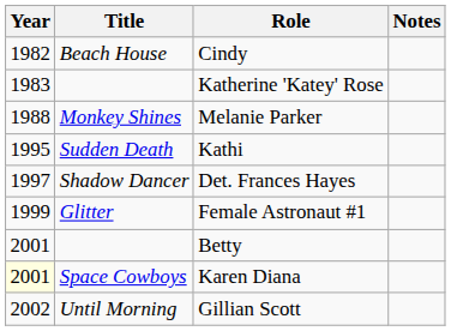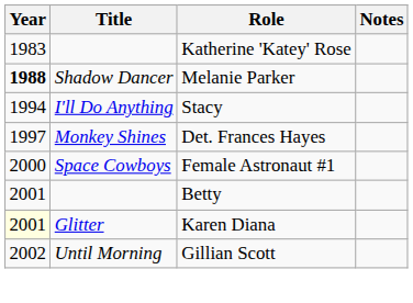 <table class="wikitable sortable">
 <tr>
 <th>Year</th>
 <th>Title</th>
 <th>Role</th>
 <th class="unsortable">Notes</th>
 </tr>
 <tr>
-<td>1982</td>
-<td><em>Beach House</em></td>
-<td>Cindy</td>
-<td></td>
-</tr>
-<tr>
 <td>1983</td>
 <td><em></em></td>
 <td>Katherine 'Katey' Rose</td>
 <td></td>
 </tr>
 <tr>
-<td>1988</td>
-<td><em><a href='#'>Monkey Shines</a></em></td>
+<td><strong>1988</strong></td>
+<td><em>Shadow Dancer</em></td>
 <td>Melanie Parker</td>
 <td></td>
 </tr>
 <tr>
-<td>1995</td>
-<td><em><a href='#'>Sudden Death</a></em></td>
-<td>Kathi</td>
+<td>1994</td>
+<td><em><a href='#'>I'll Do Anything</a></em></td>
+<td>Stacy</td>
 <td></td>
 </tr>
 <tr>
 <td>1997</td>
-<td><em>Shadow Dancer</em></td>
+<td><em><a href='#'>Monkey Shines</a></em></td>
 <td>Det. Frances Hayes</td>
 <td></td>
 </tr>
 <tr>
-<td>1999</td>
-<td><em><a href='#'>Glitter</a></em></td>
+<td>2000</td>
+<td><em><a href='#'>Space Cowboys</a></em></td>
 <td>Female Astronaut #1</td>
 <td></td>
 </tr>
 <tr>
 <td>2001</td>
 <td><em></em></td>
 <td>Betty</td>
 <td></td>
 </tr>
 <tr>
 <td style="background: lightyellow;">2001</td>
-<td><em><a href='#'>Space Cowboys</a></em></td>
+<td><em><a href='#'>Glitter</a></em></td>
 <td>Karen Diana</td>
 <td></td>
 </tr>
 <tr>
 <td>2002</td>
 <td><em>Until Morning</em></td>
 <td>Gillian Scott</td>
 <td></td>
 </tr>
 </table>
